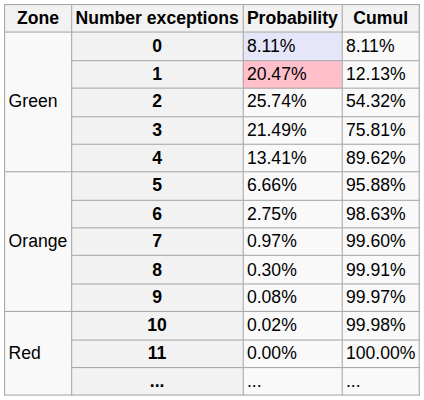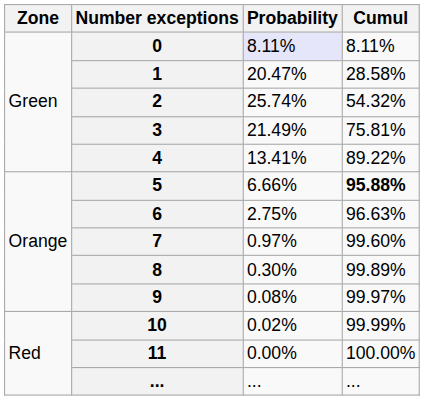 <table class="wikitable alternance">
 <tr>
 <th scope="col">Zone</th>
 <th scope="col">Number exceptions</th>
 <th scope="col">Probability</th>
 <th scope="col">Cumul</th>
 </tr>
 <tr>
 <td rowspan="5">Green</td>
 <th scope="row">0</th>
 <td style="background: lavender;">8.11%</td>
 <td>8.11%</td>
 </tr>
 <tr>
 <th scope="row">1</th>
-<td style="background: pink;">20.47%</td>
-<td>12.13%</td>
+<td>20.47%</td>
+<td>28.58%</td>
 </tr>
 <tr>
 <th scope="row">2</th>
 <td>25.74%</td>
 <td>54.32%</td>
 </tr>
 <tr>
 <th scope="row">3</th>
 <td>21.49%</td>
 <td>75.81%</td>
 </tr>
 <tr>
 <th scope="row">4</th>
 <td>13.41%</td>
-<td>89.62%</td>
+<td>89.22%</td>
 </tr>
 <tr>
 <td rowspan="5">Orange</td>
 <th scope="row">5</th>
 <td>6.66%</td>
-<td>95.88%</td>
+<td><strong>95.88%</strong></td>
 </tr>
 <tr>
 <th scope="row">6</th>
 <td>2.75%</td>
-<td>98.63%</td>
+<td>96.63%</td>
 </tr>
 <tr>
 <th scope="row">7</th>
 <td>0.97%</td>
 <td>99.60%</td>
 </tr>
 <tr>
 <th scope="row">8</th>
 <td>0.30%</td>
-<td>99.91%</td>
+<td>99.89%</td>
 </tr>
 <tr>
 <th scope="row">9</th>
 <td>0.08%</td>
 <td>99.97%</td>
 </tr>
 <tr>
 <td rowspan="3">Red</td>
 <th scope="row">10</th>
 <td>0.02%</td>
-<td>99.98%</td>
+<td>99.99%</td>
 </tr>
 <tr>
 <th scope="row">11</th>
 <td>0.00%</td>
 <td>100.00%</td>
 </tr>
 <tr>
 <th scope="row">...</th>
 <td>...</td>
 <td>...</td>
 </tr>
 </table>
